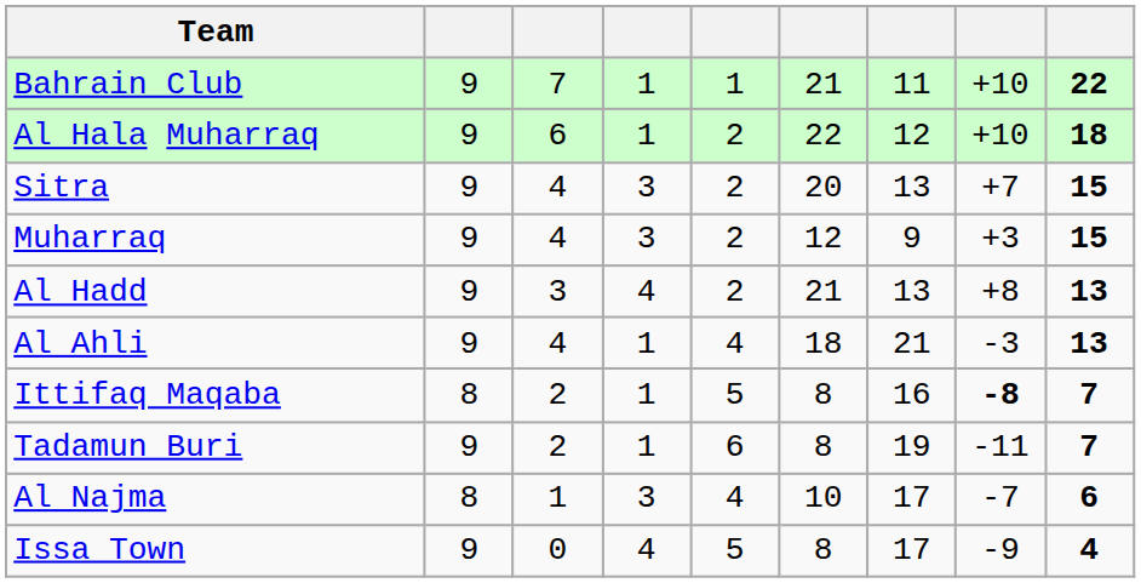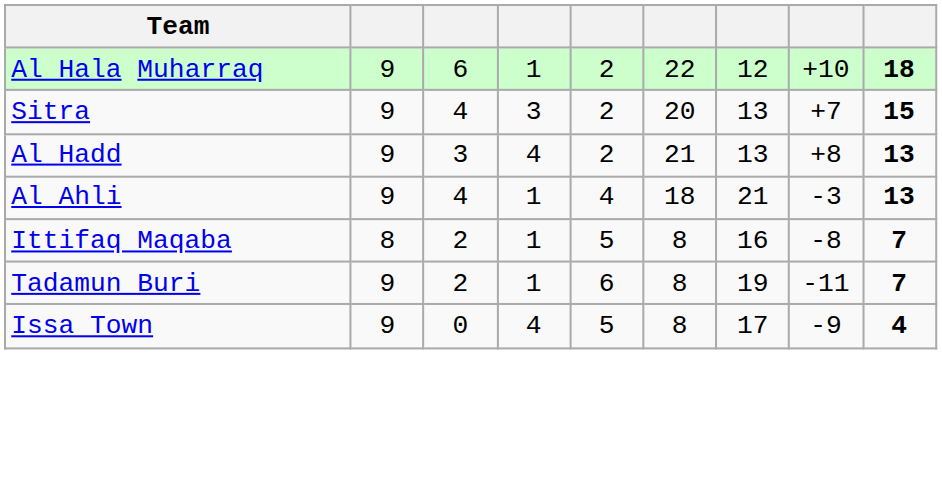 <table class="wikitable" style="text-align: center;">
 <tr>
 <th width=165>Team</th>
 <th width=30></th>
 <th width=30></th>
 <th width=30></th>
 <th width=30></th>
 <th width=30></th>
 <th width=30></th>
 <th width=30></th>
 <th width=30></th>
-</tr>
-<tr bgcolor=#ccffcc>
-<td align=left><a href='#'>Bahrain Club</a></td>
-<td>9</td>
-<td>7</td>
-<td>1</td>
-<td>1</td>
-<td>21</td>
-<td>11</td>
-<td>+10</td>
-<td><strong>22</strong></td>
 </tr>
 <tr bgcolor=#ccffcc>
 <td align=left><a href='#'>Al Hala</a> <a href='#'>Muharraq</a></td>
 <td>9</td>
 <td>6</td>
 <td>1</td>
 <td>2</td>
 <td>22</td>
 <td>12</td>
 <td>+10</td>
 <td><strong>18</strong></td>
 </tr>
 <tr>
 <td align=left><a href='#'>Sitra</a></td>
 <td>9</td>
 <td>4</td>
 <td>3</td>
 <td>2</td>
 <td>20</td>
 <td>13</td>
 <td>+7</td>
-<td><strong>15</strong></td>
-</tr>
-<tr>
-<td align=left><a href='#'>Muharraq</a></td>
-<td>9</td>
-<td>4</td>
-<td>3</td>
-<td>2</td>
-<td>12</td>
-<td>9</td>
-<td>+3</td>
 <td><strong>15</strong></td>
 </tr>
 <tr>
 <td align=left><a href='#'>Al Hadd</a></td>
 <td>9</td>
 <td>3</td>
 <td>4</td>
 <td>2</td>
 <td>21</td>
 <td>13</td>
 <td>+8</td>
 <td><strong>13</strong></td>
 </tr>
 <tr>
 <td align=left><a href='#'>Al Ahli</a></td>
 <td>9</td>
 <td>4</td>
 <td>1</td>
 <td>4</td>
 <td>18</td>
 <td>21</td>
 <td>-3</td>
 <td><strong>13</strong></td>
 </tr>
 <tr>
 <td align=left><a href='#'>Ittifaq Maqaba</a></td>
 <td>8</td>
 <td>2</td>
 <td>1</td>
 <td>5</td>
 <td>8</td>
 <td>16</td>
-<td><strong>-8</strong></td>
+<td>-8</td>
 <td><strong>7</strong></td>
 </tr>
 <tr>
 <td align=left><a href='#'>Tadamun Buri</a></td>
 <td>9</td>
 <td>2</td>
 <td>1</td>
 <td>6</td>
 <td>8</td>
 <td>19</td>
 <td>-11</td>
 <td><strong>7</strong></td>
 </tr>
 <tr>
-<td align=left><a href='#'>Al Najma</a></td>
-<td>8</td>
-<td>1</td>
-<td>3</td>
-<td>4</td>
-<td>10</td>
-<td>17</td>
-<td>-7</td>
-<td><strong>6</strong></td>
-</tr>
-<tr>
 <td align=left><a href='#'>Issa Town</a></td>
 <td>9</td>
 <td>0</td>
 <td>4</td>
 <td>5</td>
 <td>8</td>
 <td>17</td>
 <td>-9</td>
 <td><strong>4</strong></td>
 </tr>
 </table>
